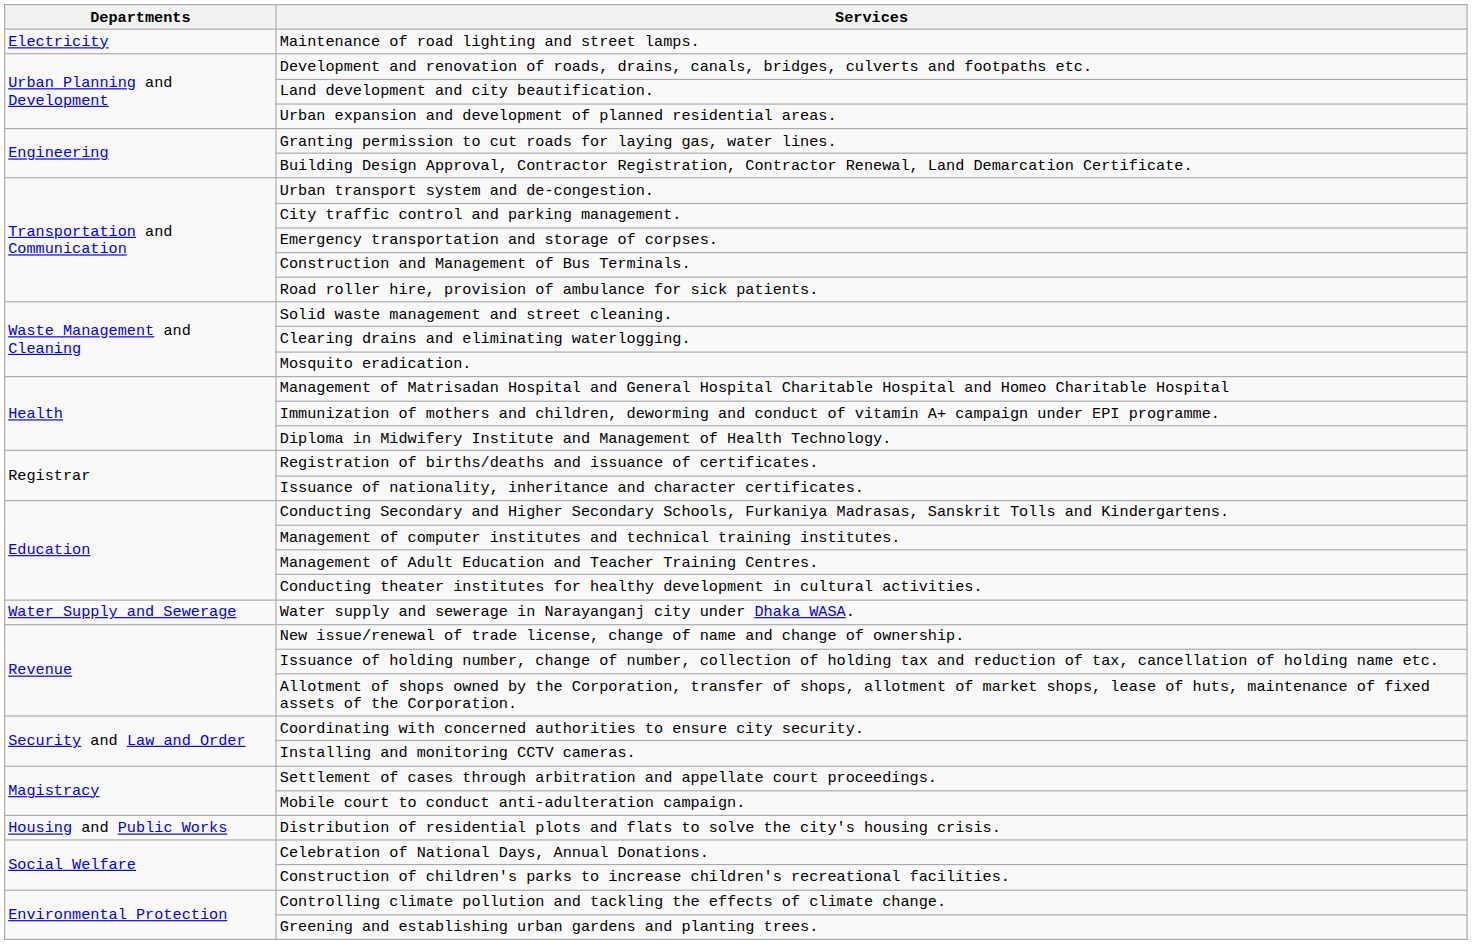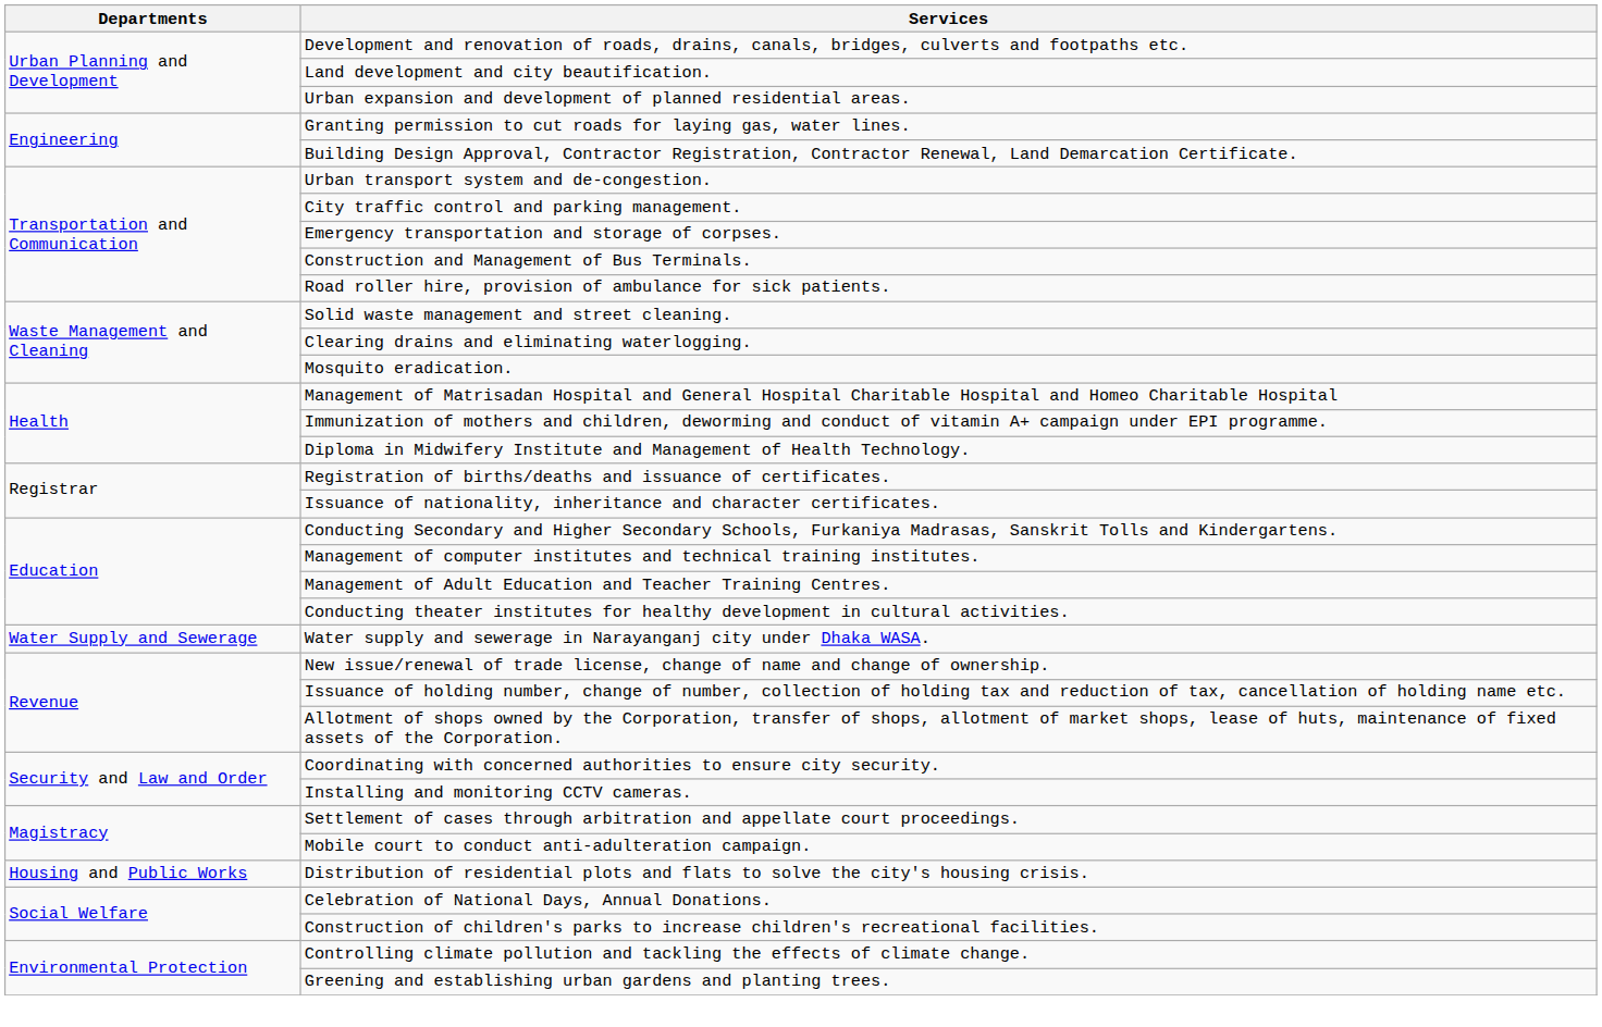 <table class="wikitable">
 <tr>
 <th>Departments</th>
 <th>Services</th>
-</tr>
-<tr>
-<td><a href='#'>Electricity</a></td>
-<td>Maintenance of road lighting and street lamps.</td>
 </tr>
 <tr>
 <td rowspan="3"><a href='#'>Urban Planning</a> and <a href='#'>Development</a></td>
 <td>Development and renovation of roads, drains, canals, bridges, culverts and footpaths etc.</td>
 </tr>
 <tr>
 <td>Land development and city beautification.</td>
 </tr>
 <tr>
 <td>Urban expansion and development of planned residential areas.</td>
 </tr>
 <tr>
 <td rowspan="2"><a href='#'>Engineering</a></td>
 <td>Granting permission to cut roads for laying gas, water lines.</td>
 </tr>
 <tr>
 <td>Building Design Approval, Contractor Registration, Contractor Renewal, Land Demarcation Certificate.</td>
 </tr>
 <tr>
 <td rowspan="5"><a href='#'>Transportation</a> and <a href='#'>Communication</a></td>
 <td>Urban transport system and de-congestion.</td>
 </tr>
 <tr>
 <td>City traffic control and parking management.</td>
 </tr>
 <tr>
 <td>Emergency transportation and storage of corpses.</td>
 </tr>
 <tr>
 <td>Construction and Management of Bus Terminals.</td>
 </tr>
 <tr>
 <td>Road roller hire, provision of ambulance for sick patients.</td>
 </tr>
 <tr>
 <td rowspan="3"><a href='#'>Waste Management</a> and <a href='#'>Cleaning</a></td>
 <td>Solid waste management and street cleaning.</td>
 </tr>
 <tr>
 <td>Clearing drains and eliminating waterlogging.</td>
 </tr>
 <tr>
 <td>Mosquito eradication.</td>
 </tr>
 <tr>
 <td rowspan="3"><a href='#'>Health</a></td>
 <td>Management of Matrisadan Hospital and General Hospital Charitable Hospital and Homeo Charitable Hospital</td>
 </tr>
 <tr>
 <td>Immunization of mothers and children, deworming and conduct of vitamin A+ campaign under EPI programme.</td>
 </tr>
 <tr>
 <td>Diploma in Midwifery Institute and Management of Health Technology.</td>
 </tr>
 <tr>
 <td rowspan="2">Registrar</td>
 <td>Registration of births/deaths and issuance of certificates.</td>
 </tr>
 <tr>
 <td>Issuance of nationality, inheritance and character certificates.</td>
 </tr>
 <tr>
 <td rowspan="4"><a href='#'>Education</a></td>
 <td>Conducting Secondary and Higher Secondary Schools, Furkaniya Madrasas, Sanskrit Tolls and Kindergartens.</td>
 </tr>
 <tr>
 <td>Management of computer institutes and technical training institutes.</td>
 </tr>
 <tr>
 <td>Management of Adult Education and Teacher Training Centres.</td>
 </tr>
 <tr>
 <td>Conducting theater institutes for healthy development in cultural activities.</td>
 </tr>
 <tr>
 <td><a href='#'>Water Supply and Sewerage</a></td>
 <td>Water supply and sewerage in Narayanganj city under <a href='#'>Dhaka WASA</a>.</td>
 </tr>
 <tr>
 <td rowspan="3"><a href='#'>Revenue</a></td>
 <td>New issue/renewal of trade license, change of name and change of ownership.</td>
 </tr>
 <tr>
 <td>Issuance of holding number, change of number, collection of holding tax and reduction of tax, cancellation of holding name etc.</td>
 </tr>
 <tr>
 <td>Allotment of shops owned by the Corporation, transfer of shops, allotment of market shops, lease of huts, maintenance of fixed assets of the Corporation.</td>
 </tr>
 <tr>
 <td rowspan="2"><a href='#'>Security</a> and <a href='#'>Law and Order</a></td>
 <td>Coordinating with concerned authorities to ensure city security.</td>
 </tr>
 <tr>
 <td>Installing and monitoring CCTV cameras.</td>
 </tr>
 <tr>
 <td rowspan="2"><a href='#'>Magistracy</a></td>
 <td>Settlement of cases through arbitration and appellate court proceedings.</td>
 </tr>
 <tr>
 <td>Mobile court to conduct anti-adulteration campaign.</td>
 </tr>
 <tr>
 <td><a href='#'>Housing</a> and <a href='#'>Public Works</a></td>
 <td>Distribution of residential plots and flats to solve the city's housing crisis.</td>
 </tr>
 <tr>
 <td rowspan="2"><a href='#'>Social Welfare</a></td>
 <td>Celebration of National Days, Annual Donations.</td>
 </tr>
 <tr>
 <td>Construction of children's parks to increase children's recreational facilities.</td>
 </tr>
 <tr>
 <td rowspan="2"><a href='#'>Environmental Protection</a></td>
 <td>Controlling climate pollution and tackling the effects of climate change.</td>
 </tr>
 <tr>
 <td>Greening and establishing urban gardens and planting trees.</td>
 </tr>
 </table>
